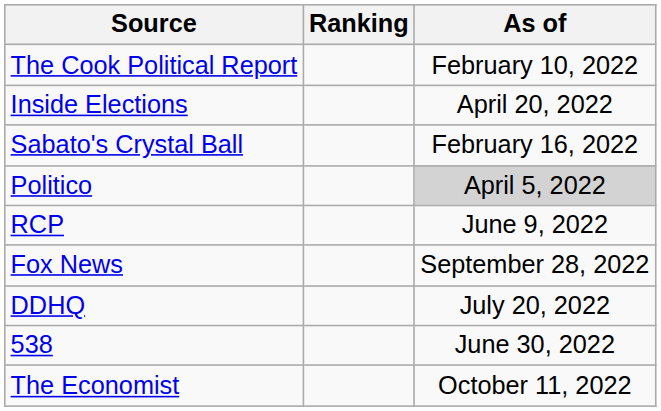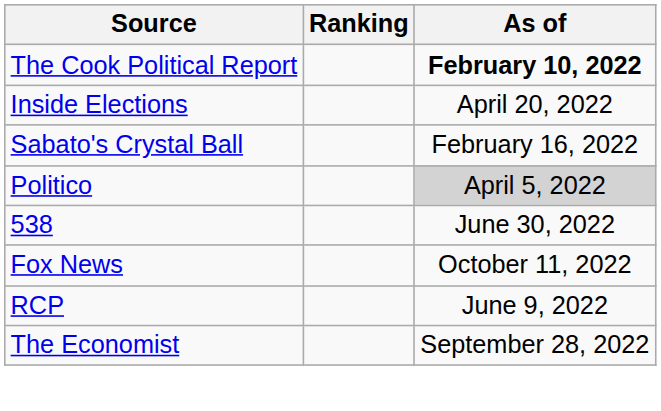 <table class="wikitable" style="text-align:center">
 <tr>
 <th>Source</th>
 <th>Ranking</th>
 <th>As of</th>
 </tr>
 <tr>
 <td align=left><a href='#'>The Cook Political Report</a></td>
 <td></td>
-<td>February 10, 2022</td>
+<td><strong>February 10, 2022</strong></td>
 </tr>
 <tr>
 <td align=left><a href='#'>Inside Elections</a></td>
 <td></td>
 <td>April 20, 2022</td>
 </tr>
 <tr>
 <td align=left><a href='#'>Sabato's Crystal Ball</a></td>
 <td></td>
 <td>February 16, 2022</td>
 </tr>
 <tr>
 <td align="left"><a href='#'>Politico</a></td>
 <td></td>
 <td style="background: lightgrey;">April 5, 2022</td>
 </tr>
 <tr>
+<td align="left"><a href='#'>538</a></td>
+<td></td>
+<td>June 30, 2022</td>
+</tr>
+<tr>
+<td align=left><a href='#'>Fox News</a></td>
+<td></td>
+<td>October 11, 2022</td>
+</tr>
+<tr>
 <td align="left"><a href='#'>RCP</a></td>
 <td></td>
 <td>June 9, 2022</td>
 </tr>
 <tr>
-<td align=left><a href='#'>Fox News</a></td>
+<td align="left"><a href='#'>The Economist</a></td>
 <td></td>
 <td>September 28, 2022</td>
 </tr>
-<tr>
-<td align="left"><a href='#'>DDHQ</a></td>
-<td></td>
-<td>July 20, 2022</td>
-</tr>
-<tr>
-<td align="left"><a href='#'>538</a></td>
-<td></td>
-<td>June 30, 2022</td>
-</tr>
-<tr>
-<td align="left"><a href='#'>The Economist</a></td>
-<td></td>
-<td>October 11, 2022</td>
-</tr>
 </table>
